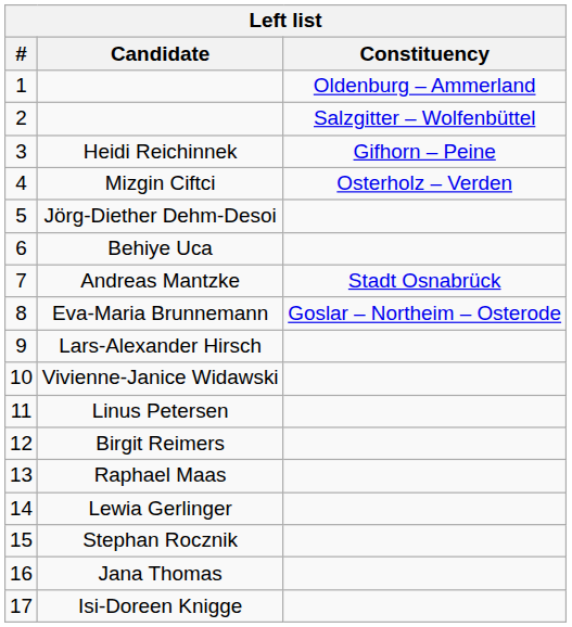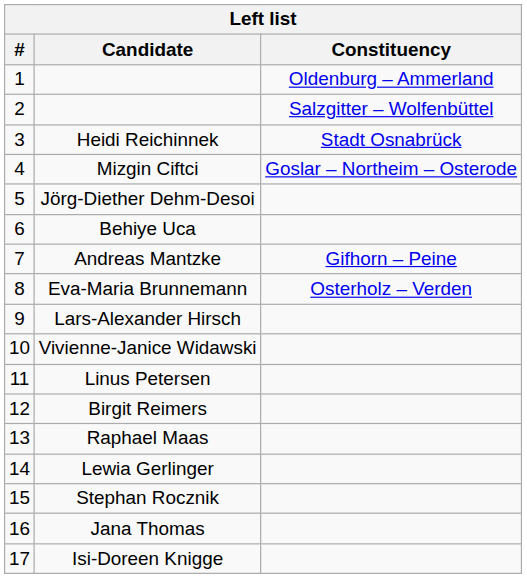 <table class="wikitable mw-collapsible mw-collapsed" style="text-align:center">
 <tr>
 <th colspan=3>Left list</th>
 </tr>
 <tr>
 <th>#</th>
 <th>Candidate</th>
 <th>Constituency</th>
 </tr>
 <tr>
 <td>1</td>
 <td></td>
 <td><a href='#'>Oldenburg – Ammerland</a></td>
 </tr>
 <tr>
 <td>2</td>
 <td></td>
 <td><a href='#'>Salzgitter – Wolfenbüttel</a></td>
 </tr>
 <tr>
 <td>3</td>
 <td>Heidi Reichinnek</td>
-<td><a href='#'>Gifhorn – Peine</a></td>
+<td><a href='#'>Stadt Osnabrück</a></td>
 </tr>
 <tr>
 <td>4</td>
 <td>Mizgin Ciftci</td>
-<td><a href='#'>Osterholz – Verden</a></td>
+<td><a href='#'>Goslar – Northeim – Osterode</a></td>
 </tr>
 <tr>
 <td>5</td>
 <td>Jörg-Diether Dehm-Desoi</td>
 <td></td>
 </tr>
 <tr>
 <td>6</td>
 <td>Behiye Uca</td>
 <td></td>
 </tr>
 <tr>
 <td>7</td>
 <td>Andreas Mantzke</td>
-<td><a href='#'>Stadt Osnabrück</a></td>
+<td><a href='#'>Gifhorn – Peine</a></td>
 </tr>
 <tr>
 <td>8</td>
 <td>Eva-Maria Brunnemann</td>
-<td><a href='#'>Goslar – Northeim – Osterode</a></td>
+<td><a href='#'>Osterholz – Verden</a></td>
 </tr>
 <tr>
 <td>9</td>
 <td>Lars-Alexander Hirsch</td>
 <td></td>
 </tr>
 <tr>
 <td>10</td>
 <td>Vivienne-Janice Widawski</td>
 <td></td>
 </tr>
 <tr>
 <td>11</td>
 <td>Linus Petersen</td>
 <td></td>
 </tr>
 <tr>
 <td>12</td>
 <td>Birgit Reimers</td>
 <td></td>
 </tr>
 <tr>
 <td>13</td>
 <td>Raphael Maas</td>
 <td></td>
 </tr>
 <tr>
 <td>14</td>
 <td>Lewia Gerlinger</td>
 <td></td>
 </tr>
 <tr>
 <td>15</td>
 <td>Stephan Rocznik</td>
 <td></td>
 </tr>
 <tr>
 <td>16</td>
 <td>Jana Thomas</td>
 <td></td>
 </tr>
 <tr>
 <td>17</td>
 <td>Isi-Doreen Knigge</td>
 <td></td>
 </tr>
 </table>
